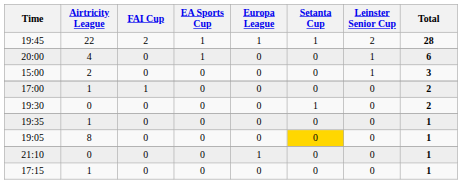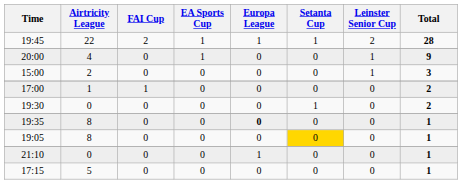 <table class="wikitable" style="font-size: 95%; text-align: center;">
 <tr>
 <th width=80>Time</th>
 <th width=80><a href='#'>Airtricity League</a></th>
 <th width=80><a href='#'>FAI Cup</a></th>
 <th width=80><a href='#'>EA Sports Cup</a></th>
 <th width=80><a href='#'>Europa League</a></th>
 <th width=80><a href='#'>Setanta Cup</a></th>
 <th width=80><a href='#'>Leinster Senior Cup</a></th>
 <th width=80>Total</th>
 </tr>
 <tr>
 <td>19:45</td>
 <td>22</td>
 <td>2</td>
 <td>1</td>
 <td>1</td>
 <td>1</td>
 <td>2</td>
 <td><strong>28</strong></td>
 </tr>
 <tr>
 </tr>
 <tr bgcolor=#EEEEEE>
 <td>20:00</td>
 <td>4</td>
 <td>0</td>
 <td>1</td>
 <td>0</td>
 <td>0</td>
 <td>1</td>
-<td><strong>6</strong></td>
+<td><strong>9</strong></td>
 </tr>
 <tr>
 <td>15:00</td>
 <td>2</td>
 <td>0</td>
 <td>0</td>
 <td>0</td>
 <td>0</td>
 <td>1</td>
 <td><strong>3</strong></td>
 </tr>
 <tr>
 </tr>
 <tr bgcolor=#EEEEEE>
 <td>17:00</td>
 <td>1</td>
 <td>1</td>
 <td>0</td>
 <td>0</td>
 <td>0</td>
 <td>0</td>
 <td><strong>2</strong></td>
 </tr>
 <tr>
 <td>19:30</td>
 <td>0</td>
 <td>0</td>
 <td>0</td>
 <td>0</td>
 <td>1</td>
 <td>0</td>
 <td><strong>2</strong></td>
 </tr>
 <tr>
 </tr>
 <tr bgcolor=#EEEEEE>
 <td>19:35</td>
-<td>1</td>
+<td>8</td>
 <td>0</td>
 <td>0</td>
-<td>0</td>
+<td><strong>0</strong></td>
 <td>0</td>
 <td>0</td>
 <td><strong>1</strong></td>
 </tr>
 <tr>
 <td>19:05</td>
 <td>8</td>
 <td>0</td>
 <td>0</td>
 <td>0</td>
 <td style="background: gold;">0</td>
 <td>0</td>
 <td><strong>1</strong></td>
 </tr>
 <tr>
 </tr>
 <tr bgcolor=#EEEEEE>
 <td>21:10</td>
 <td>0</td>
 <td>0</td>
 <td>0</td>
 <td>1</td>
 <td>0</td>
 <td>0</td>
 <td><strong>1</strong></td>
 </tr>
 <tr>
 <td>17:15</td>
-<td>1</td>
+<td>5</td>
 <td>0</td>
 <td>0</td>
 <td>0</td>
 <td>0</td>
 <td>0</td>
 <td><strong>1</strong></td>
 </tr>
 </table>
